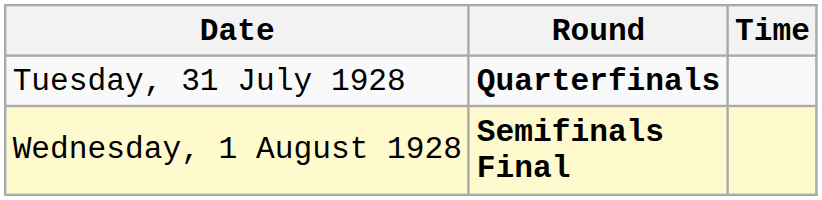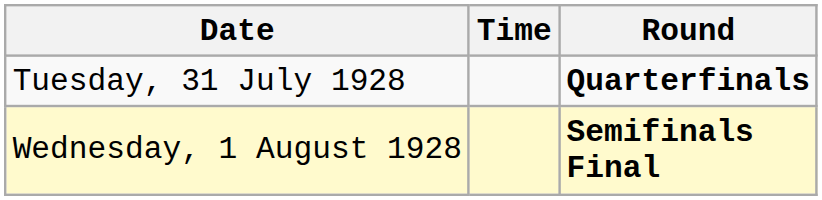 <table class="wikitable">
 <tr>
 <th>Date</th>
+<th>Time</th>
 <th>Round</th>
-<th>Time</th>
 </tr>
 <tr>
 <td>Tuesday, 31 July 1928</td>
+<td></td>
 <td><strong>Quarterfinals</strong></td>
-<td></td>
 </tr>
 <tr style=background:lemonchiffon>
 <td>Wednesday, 1 August 1928</td>
+<td></td>
 <td><strong>Semifinals</strong><br><strong>Final</strong></td>
-<td></td>
 </tr>
 </table>
